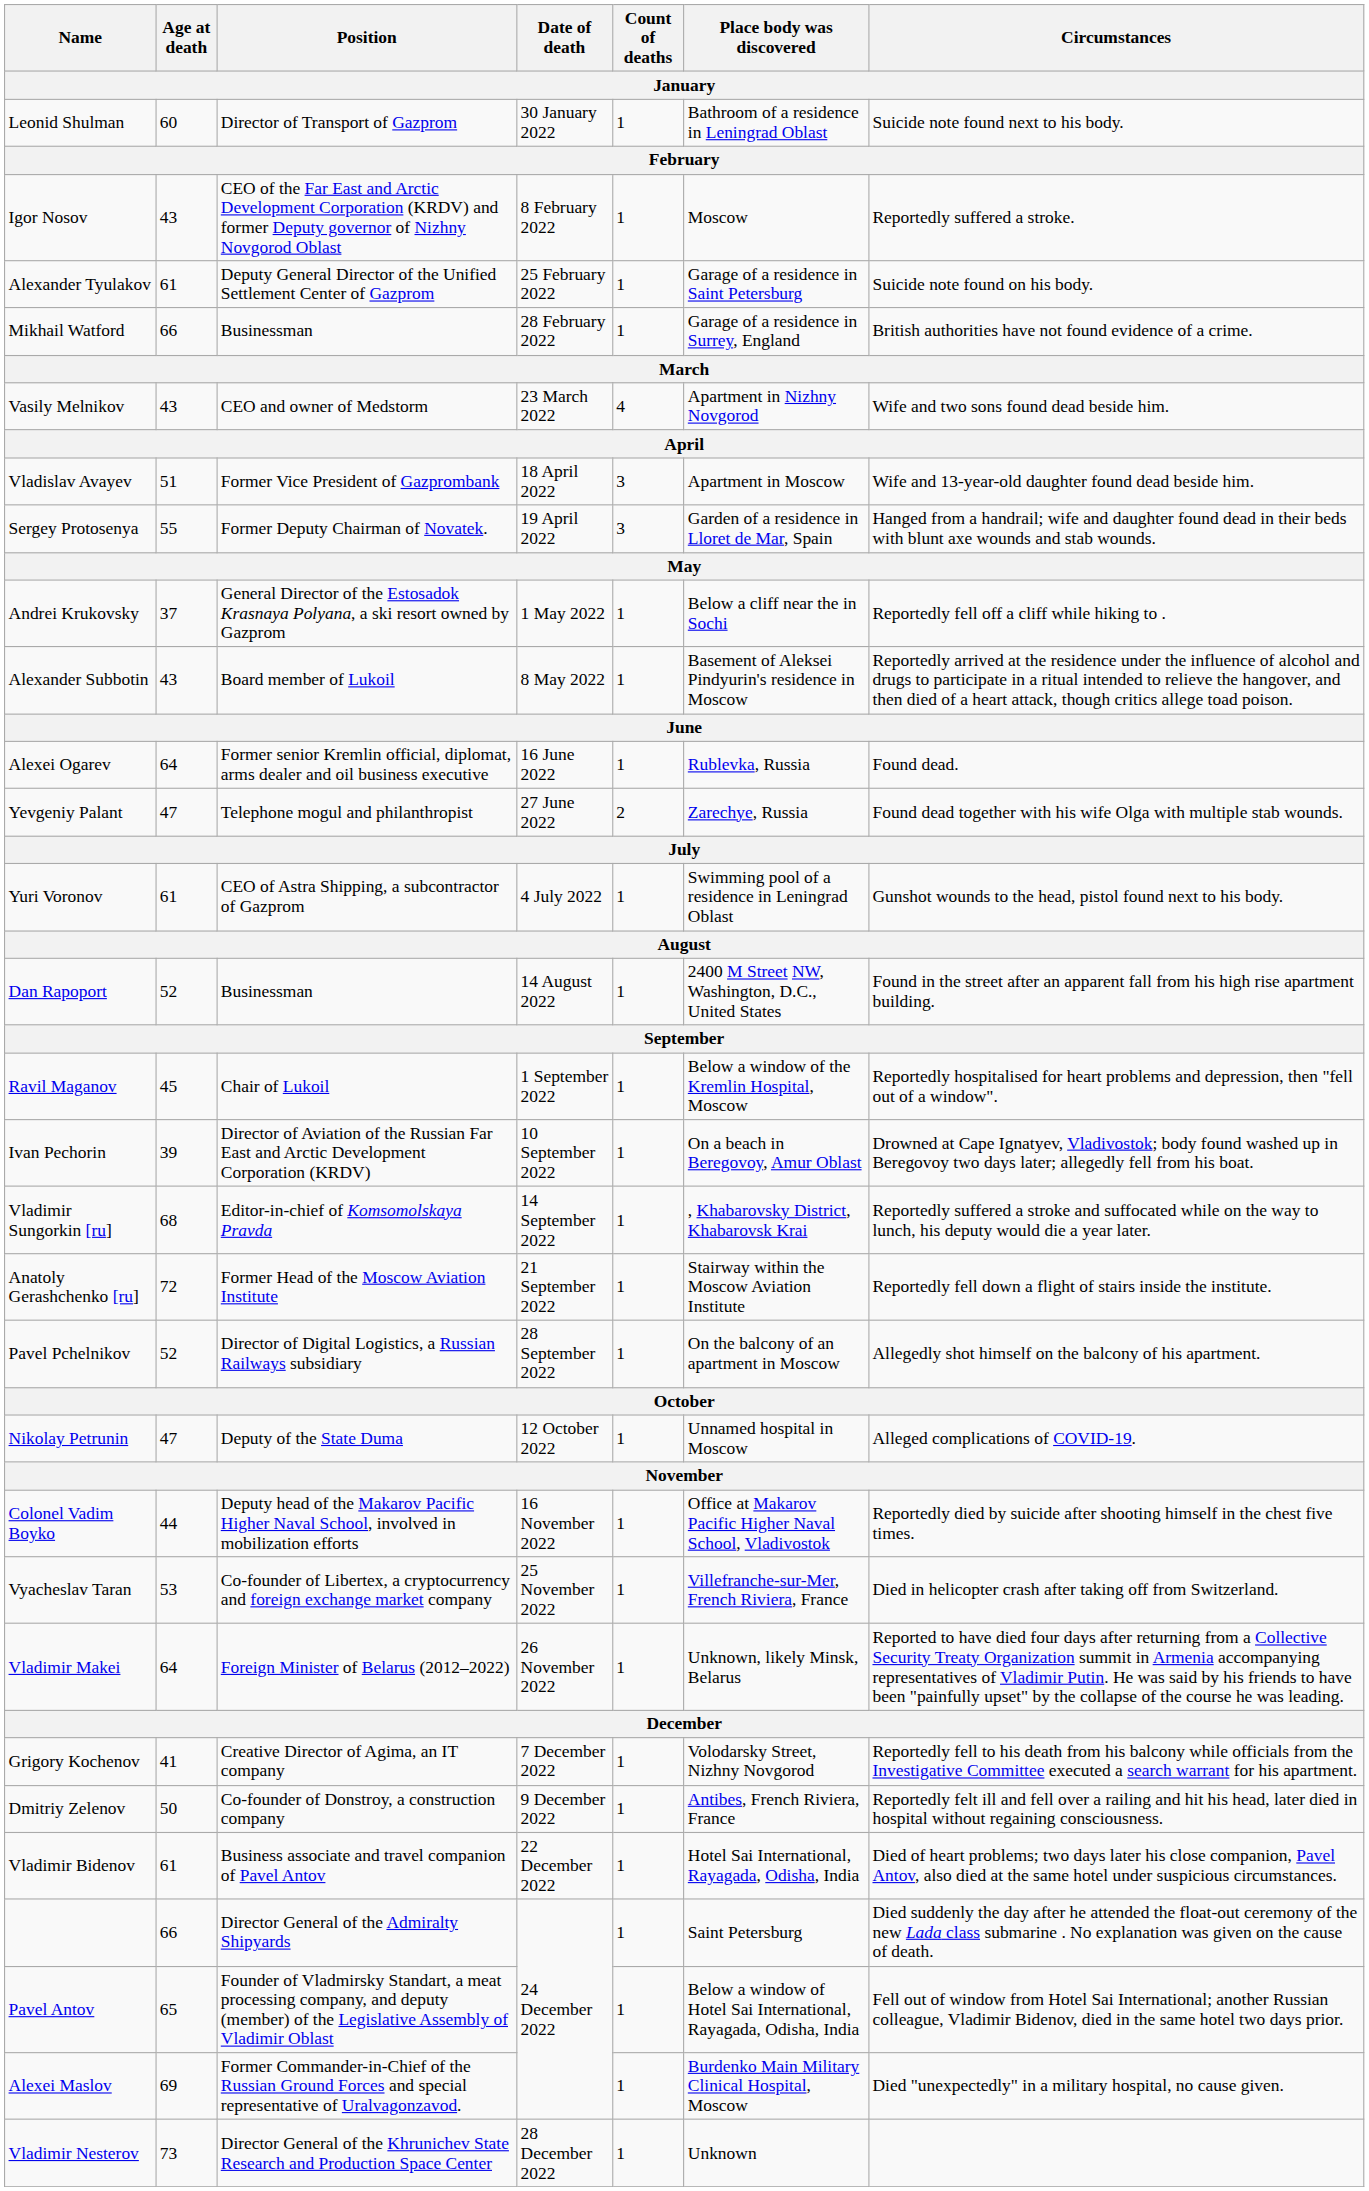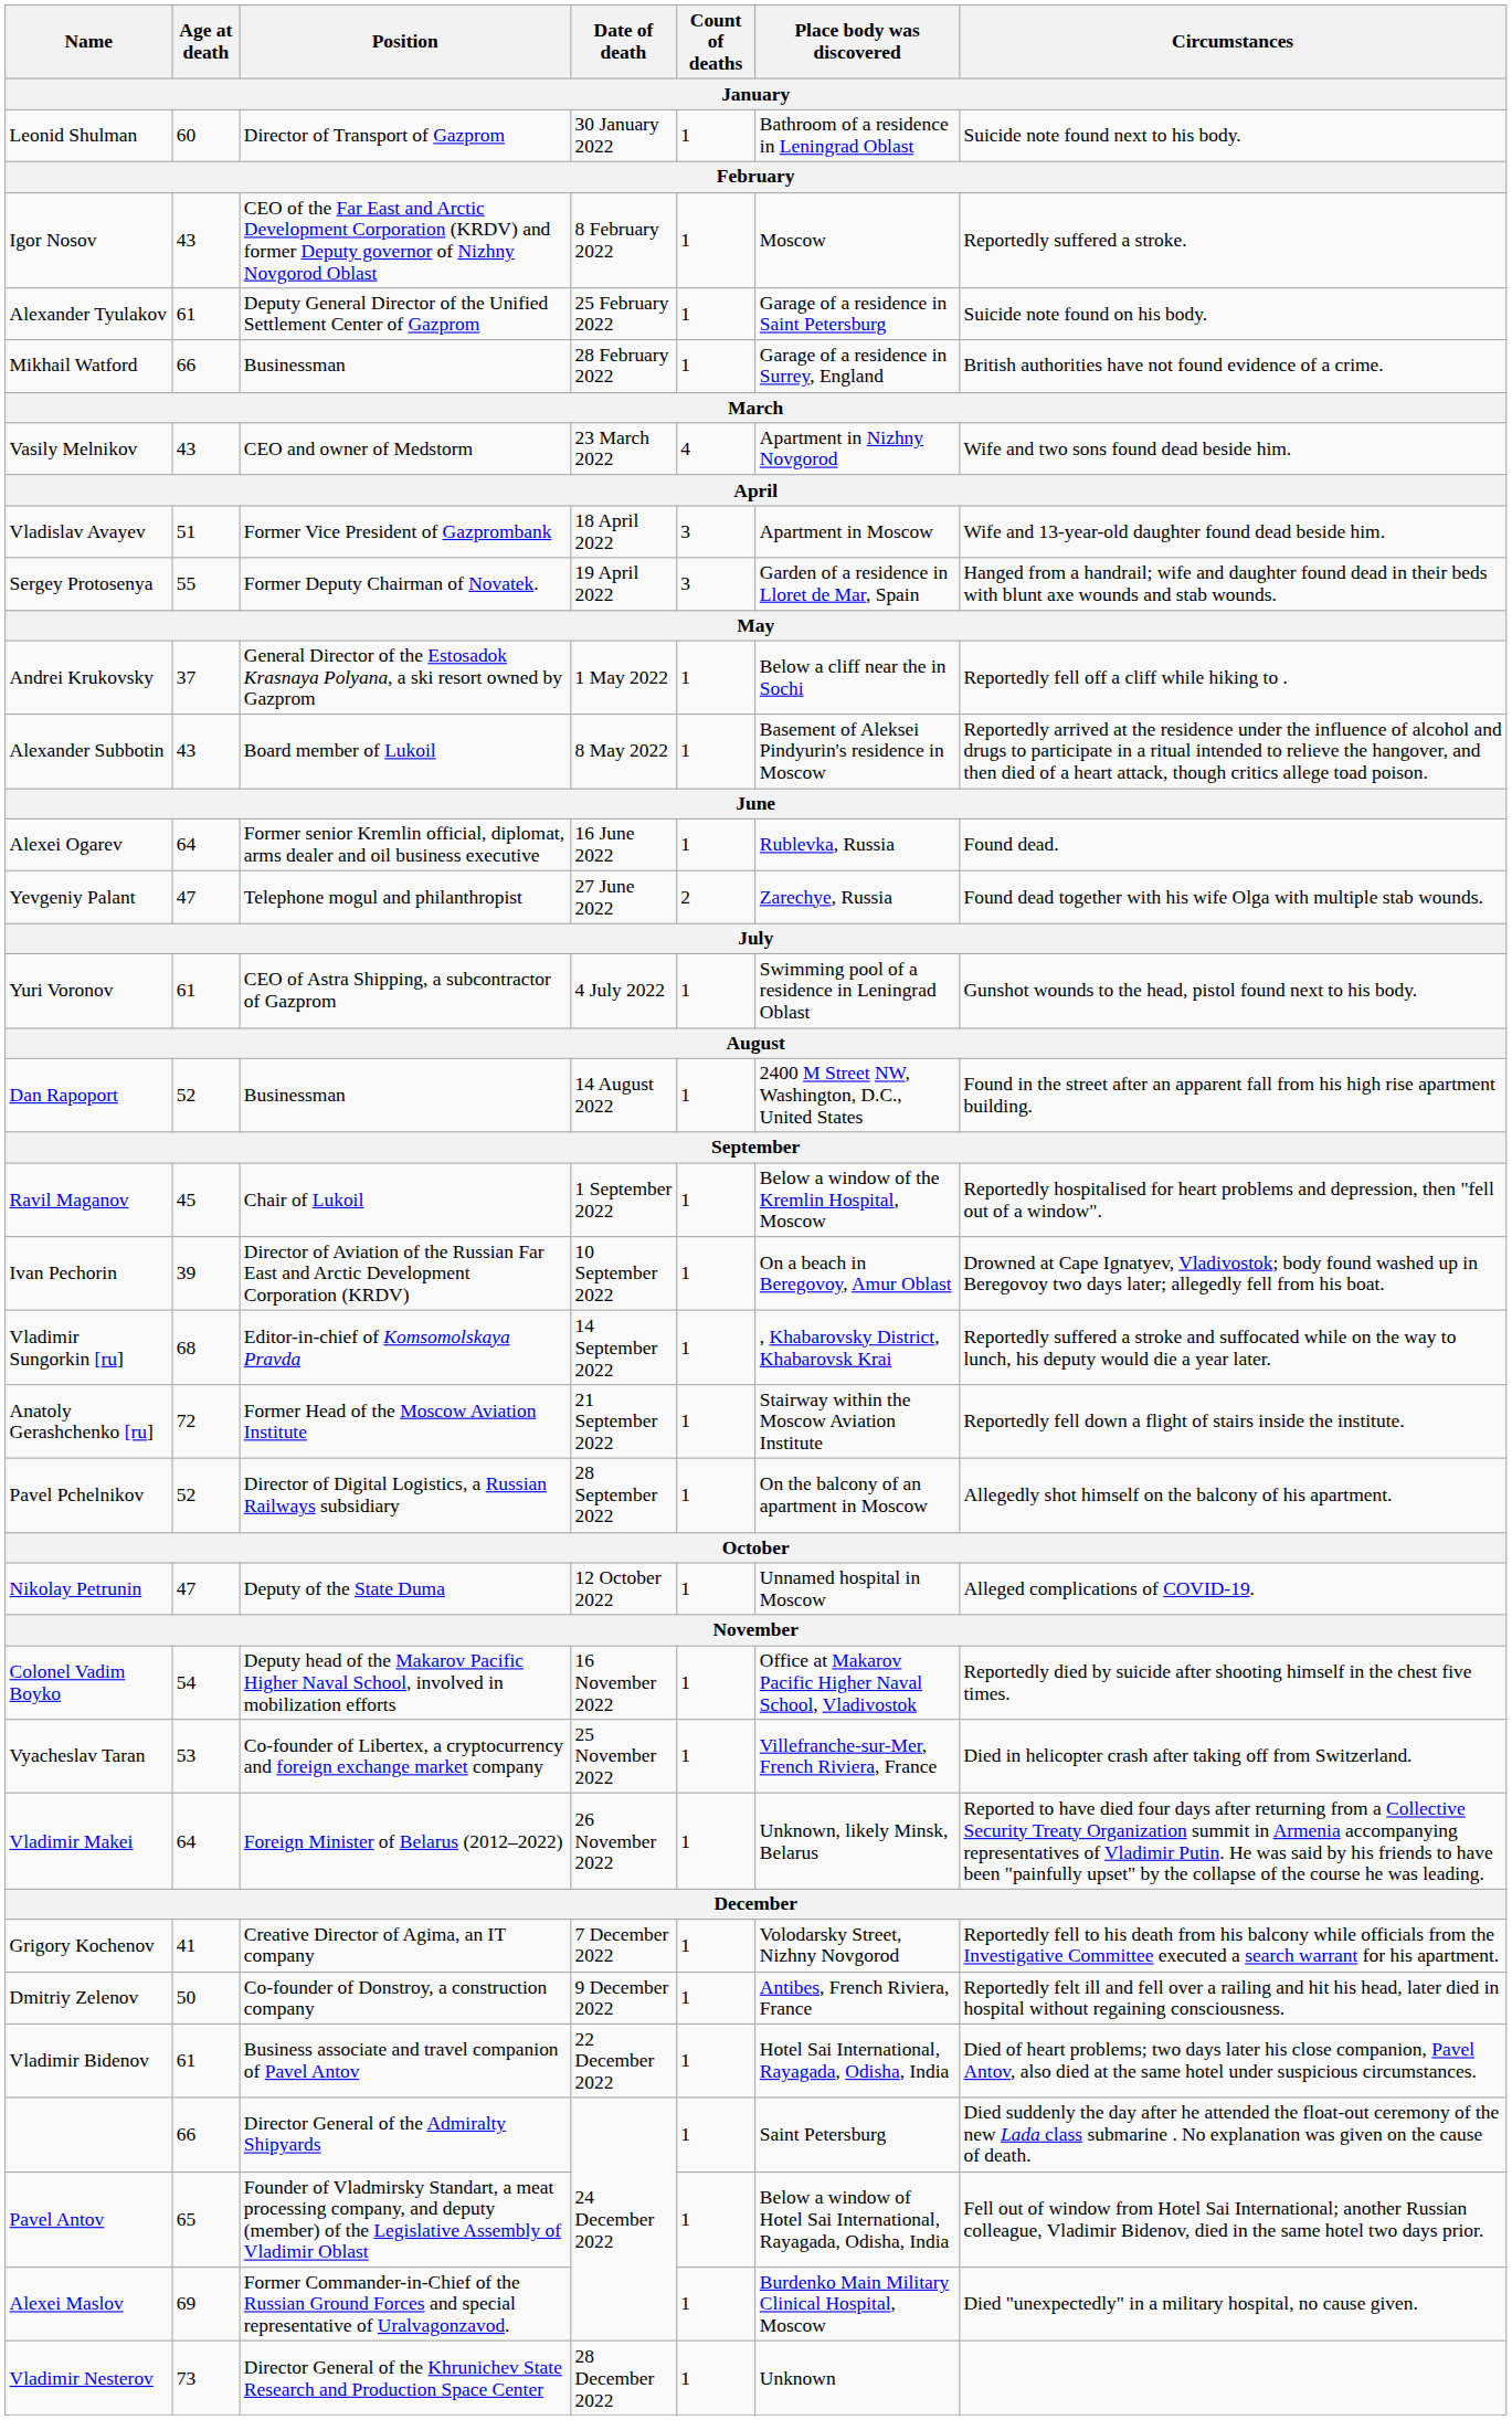 <table class="wikitable sortable">
 <tr>
 <th>Name</th>
 <th>Age at death</th>
 <th>Position</th>
 <th>Date of death</th>
 <th>Count of deaths</th>
 <th>Place body was discovered</th>
 <th>Circumstances</th>
 </tr>
 <tr>
 <th colspan="7">January</th>
 </tr>
 <tr>
 <td>Leonid Shulman</td>
 <td>60</td>
 <td>Director of Transport of <a href='#'>Gazprom</a></td>
 <td>30 January 2022</td>
 <td>1</td>
 <td> Bathroom of a residence in <a href='#'>Leningrad Oblast</a></td>
 <td>Suicide note found next to his body.</td>
 </tr>
 <tr>
 <th colspan="7">February</th>
 </tr>
 <tr>
 <td>Igor Nosov</td>
 <td>43</td>
 <td>CEO of the <a href='#'>Far East and Arctic Development Corporation</a> (KRDV) and former <a href='#'>Deputy governor</a> of <a href='#'>Nizhny Novgorod Oblast</a></td>
 <td>8 February 2022</td>
 <td>1</td>
 <td> Moscow</td>
 <td>Reportedly suffered a stroke.</td>
 </tr>
 <tr>
 <td>Alexander Tyulakov</td>
 <td>61</td>
 <td>Deputy General Director of the Unified Settlement Center of <a href='#'>Gazprom</a></td>
 <td>25 February 2022</td>
 <td>1</td>
 <td> Garage of a residence in <a href='#'>Saint Petersburg</a></td>
 <td>Suicide note found on his body.</td>
 </tr>
 <tr>
 <td>Mikhail Watford</td>
 <td>66</td>
 <td>Businessman</td>
 <td>28 February 2022</td>
 <td>1</td>
 <td> Garage of a residence in <a href='#'>Surrey</a>, England</td>
 <td>British authorities have not found evidence of a crime.</td>
 </tr>
 <tr>
 <th colspan="7">March</th>
 </tr>
 <tr>
 <td>Vasily Melnikov</td>
 <td>43</td>
 <td>CEO and owner of Medstorm</td>
 <td>23 March 2022</td>
 <td>4</td>
 <td> Apartment in <a href='#'>Nizhny Novgorod</a></td>
 <td>Wife and two sons found dead beside him.</td>
 </tr>
 <tr>
 <th colspan="7">April</th>
 </tr>
 <tr>
 <td>Vladislav Avayev</td>
 <td>51</td>
 <td>Former Vice President of <a href='#'>Gazprombank</a></td>
 <td>18 April 2022</td>
 <td>3</td>
 <td> Apartment in Moscow</td>
 <td>Wife and 13-year-old daughter found dead beside him.</td>
 </tr>
 <tr>
 <td>Sergey Protosenya</td>
 <td>55</td>
 <td>Former Deputy Chairman of <a href='#'>Novatek</a>.</td>
 <td>19 April 2022</td>
 <td>3</td>
 <td> Garden of a residence in <a href='#'>Lloret de Mar</a>, Spain</td>
 <td>Hanged from a handrail; wife and daughter found dead in their beds with blunt axe wounds and stab wounds.</td>
 </tr>
 <tr>
 <th colspan="7">May</th>
 </tr>
 <tr>
 <td>Andrei Krukovsky</td>
 <td>37</td>
 <td>General Director of the <a href='#'>Estosadok</a> <em>Krasnaya Polyana</em>, a ski resort owned by Gazprom</td>
 <td>1 May 2022</td>
 <td>1</td>
 <td> Below a cliff near the  in <a href='#'>Sochi</a></td>
 <td>Reportedly fell off a cliff while hiking to .</td>
 </tr>
 <tr>
 <td>Alexander Subbotin</td>
 <td>43</td>
 <td>Board member of <a href='#'>Lukoil</a></td>
 <td>8 May 2022</td>
 <td>1</td>
 <td> Basement of Aleksei Pindyurin's residence in Moscow</td>
 <td>Reportedly arrived at the residence under the influence of alcohol and drugs to participate in a ritual intended to relieve the hangover, and then died of a heart attack, though critics allege toad poison.</td>
 </tr>
 <tr>
 <th colspan="7">June</th>
 </tr>
 <tr>
 <td>Alexei Ogarev</td>
 <td>64</td>
 <td>Former senior Kremlin official, diplomat, arms dealer and oil business executive</td>
 <td>16 June 2022</td>
 <td>1</td>
 <td> <a href='#'>Rublevka</a>, Russia</td>
 <td>Found dead.</td>
 </tr>
 <tr>
 <td>Yevgeniy Palant</td>
 <td>47</td>
 <td>Telephone mogul and philanthropist</td>
 <td>27 June 2022</td>
 <td>2</td>
 <td> <a href='#'>Zarechye</a>, Russia</td>
 <td>Found dead together with his wife Olga with multiple stab wounds.</td>
 </tr>
 <tr>
 <th colspan="7">July</th>
 </tr>
 <tr>
 <td>Yuri Voronov</td>
 <td>61</td>
 <td>CEO of Astra Shipping, a subcontractor of Gazprom</td>
 <td>4 July 2022</td>
 <td>1</td>
 <td> Swimming pool of a residence in Leningrad Oblast</td>
 <td>Gunshot wounds to the head, pistol found next to his body.</td>
 </tr>
 <tr>
 <th colspan="7">August</th>
 </tr>
 <tr>
 <td><a href='#'>Dan Rapoport</a></td>
 <td>52</td>
 <td>Businessman</td>
 <td>14 August 2022</td>
 <td>1</td>
 <td> 2400 <a href='#'>M Street</a> <a href='#'>NW</a>, Washington, D.C., United States</td>
 <td>Found in the street after an apparent fall from his high rise apartment building.</td>
 </tr>
 <tr>
 <th colspan="7">September</th>
 </tr>
 <tr>
 <td><a href='#'>Ravil Maganov</a></td>
 <td>45</td>
 <td>Chair of <a href='#'>Lukoil</a></td>
 <td>1 September 2022</td>
 <td>1</td>
 <td> Below a window of the <a href='#'>Kremlin Hospital</a>, Moscow</td>
 <td>Reportedly hospitalised for heart problems and depression, then "fell out of a window".</td>
 </tr>
 <tr>
 <td>Ivan Pechorin</td>
 <td>39</td>
 <td>Director of Aviation of the Russian Far East and Arctic Development Corporation (KRDV)</td>
 <td>10 September 2022</td>
 <td>1</td>
 <td> On a beach in <a href='#'>Beregovoy</a>, <a href='#'>Amur Oblast</a></td>
 <td>Drowned at Cape Ignatyev, <a href='#'>Vladivostok</a>; body found washed up in Beregovoy two days later; allegedly fell from his boat.</td>
 </tr>
 <tr>
 <td>Vladimir Sungorkin <a href='#'>[ru</a>]</td>
 <td>68</td>
 <td>Editor-in-chief of <em><a href='#'>Komsomolskaya Pravda</a></em></td>
 <td>14 September 2022</td>
 <td>1</td>
 <td> , <a href='#'>Khabarovsky District</a>, <a href='#'>Khabarovsk Krai</a></td>
 <td>Reportedly suffered a stroke and suffocated while on the way to lunch, his deputy would die a year later.</td>
 </tr>
 <tr>
 <td>Anatoly Gerashchenko <a href='#'>[ru</a>]</td>
 <td>72</td>
 <td>Former Head of the <a href='#'>Moscow Aviation Institute</a></td>
 <td>21 September 2022</td>
 <td>1</td>
 <td> Stairway within the Moscow Aviation Institute</td>
 <td>Reportedly fell down a flight of stairs inside the institute.</td>
 </tr>
 <tr>
 <td>Pavel Pchelnikov</td>
 <td>52</td>
 <td>Director of Digital Logistics, a <a href='#'>Russian Railways</a> subsidiary</td>
 <td>28 September 2022</td>
 <td>1</td>
 <td> On the balcony of an apartment in Moscow</td>
 <td>Allegedly shot himself on the balcony of his apartment.</td>
 </tr>
 <tr>
 <th colspan="7">October</th>
 </tr>
 <tr>
 <td><a href='#'>Nikolay Petrunin</a></td>
 <td>47</td>
 <td>Deputy of the <a href='#'>State Duma</a></td>
 <td>12 October 2022</td>
 <td>1</td>
 <td> Unnamed hospital in Moscow</td>
 <td>Alleged complications of <a href='#'>COVID-19</a>.</td>
 </tr>
 <tr>
 <th colspan="7">November</th>
 </tr>
 <tr>
 <td><a href='#'>Colonel Vadim Boyko</a></td>
-<td>44</td>
+<td>54</td>
 <td>Deputy head of the <a href='#'>Makarov Pacific Higher Naval School</a>, involved in mobilization efforts</td>
 <td>16 November 2022</td>
 <td>1</td>
 <td> Office at <a href='#'>Makarov Pacific Higher Naval School</a>, <a href='#'>Vladivostok</a></td>
 <td>Reportedly died by suicide after shooting himself in the chest five times.</td>
 </tr>
 <tr>
 <td>Vyacheslav Taran</td>
 <td>53</td>
 <td>Co-founder of Libertex, a cryptocurrency and <a href='#'>foreign exchange market</a> company</td>
 <td>25 November 2022</td>
 <td>1</td>
 <td> <a href='#'>Villefranche-sur-Mer</a>, <a href='#'>French Riviera</a>, France</td>
 <td>Died in helicopter crash after taking off from Switzerland.</td>
 </tr>
 <tr>
 <td><a href='#'>Vladimir Makei</a> </td>
 <td>64</td>
 <td><a href='#'>Foreign Minister</a> of <a href='#'>Belarus</a> (2012–2022)</td>
 <td>26 November 2022</td>
 <td>1</td>
 <td>Unknown, likely Minsk, Belarus</td>
 <td>Reported to have died four days after returning from a <a href='#'>Collective Security Treaty Organization</a> summit in <a href='#'>Armenia</a> accompanying representatives of <a href='#'>Vladimir Putin</a>. He was said by his friends to have been "painfully upset" by the collapse of the course he was leading.</td>
 </tr>
 <tr>
 <th colspan="7">December</th>
 </tr>
 <tr>
 <td>Grigory Kochenov</td>
 <td>41</td>
 <td>Creative Director of Agima, an IT company</td>
 <td>7 December 2022</td>
 <td>1</td>
 <td> Volodarsky Street, Nizhny Novgorod</td>
 <td>Reportedly fell to his death from his balcony while officials from the <a href='#'>Investigative Committee</a> executed a <a href='#'>search warrant</a> for his apartment.</td>
 </tr>
 <tr>
 <td>Dmitriy Zelenov</td>
 <td>50</td>
 <td>Co-founder of Donstroy, a construction company</td>
 <td>9 December 2022</td>
 <td>1</td>
 <td> <a href='#'>Antibes</a>, French Riviera, France</td>
 <td>Reportedly felt ill and fell over a railing and hit his head, later died in hospital without regaining consciousness.</td>
 </tr>
 <tr>
 <td>Vladimir Bidenov</td>
 <td>61</td>
 <td>Business associate and travel companion of <a href='#'>Pavel Antov</a></td>
 <td>22 December 2022</td>
 <td>1</td>
 <td> Hotel Sai International, <a href='#'>Rayagada</a>, <a href='#'>Odisha</a>, India</td>
 <td>Died of heart problems; two days later his close companion, <a href='#'>Pavel Antov</a>, also died at the same hotel under suspicious circumstances.</td>
 </tr>
 <tr>
 <td></td>
 <td>66</td>
 <td>Director General of the <a href='#'>Admiralty Shipyards</a></td>
 <td rowspan="3">24 December 2022</td>
 <td>1</td>
 <td> Saint Petersburg</td>
 <td>Died suddenly the day after he attended the float-out ceremony of the new <a href='#'><em>Lada</em> class</a> submarine . No explanation was given on the cause of death.</td>
 </tr>
 <tr>
 <td><a href='#'>Pavel Antov</a></td>
 <td>65</td>
 <td>Founder of Vladmirsky Standart, a meat processing company, and deputy (member) of the <a href='#'>Legislative Assembly of Vladimir Oblast</a></td>
 <td>1</td>
 <td> Below a window of Hotel Sai International, Rayagada, Odisha, India</td>
 <td>Fell out of window from Hotel Sai International; another Russian colleague, Vladimir Bidenov, died in the same hotel two days prior.</td>
 </tr>
 <tr>
 <td><a href='#'>Alexei Maslov</a></td>
 <td>69</td>
 <td>Former Commander-in-Chief of the <a href='#'>Russian Ground Forces</a> and special representative of <a href='#'>Uralvagonzavod</a>.</td>
 <td>1</td>
 <td> <a href='#'>Burdenko Main Military Clinical Hospital</a>, Moscow</td>
 <td>Died "unexpectedly" in a military hospital, no cause given.</td>
 </tr>
 <tr>
 <td><a href='#'>Vladimir Nesterov</a></td>
 <td>73</td>
 <td>Director General of the <a href='#'>Khrunichev State Research and Production Space Center</a></td>
 <td>28 December 2022</td>
 <td>1</td>
 <td>Unknown</td>
 <td></td>
 </tr>
 </table>
